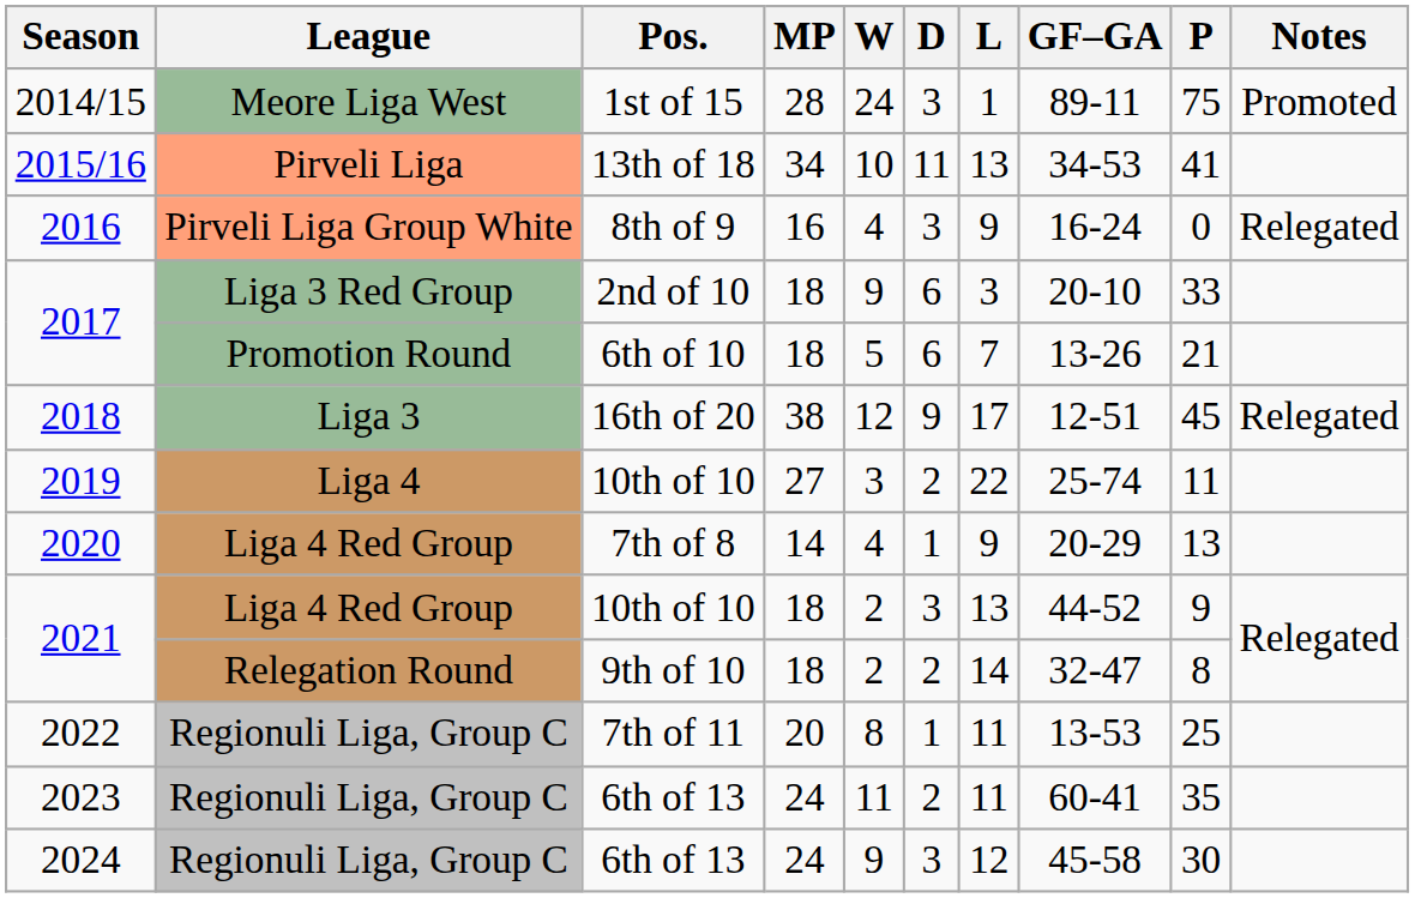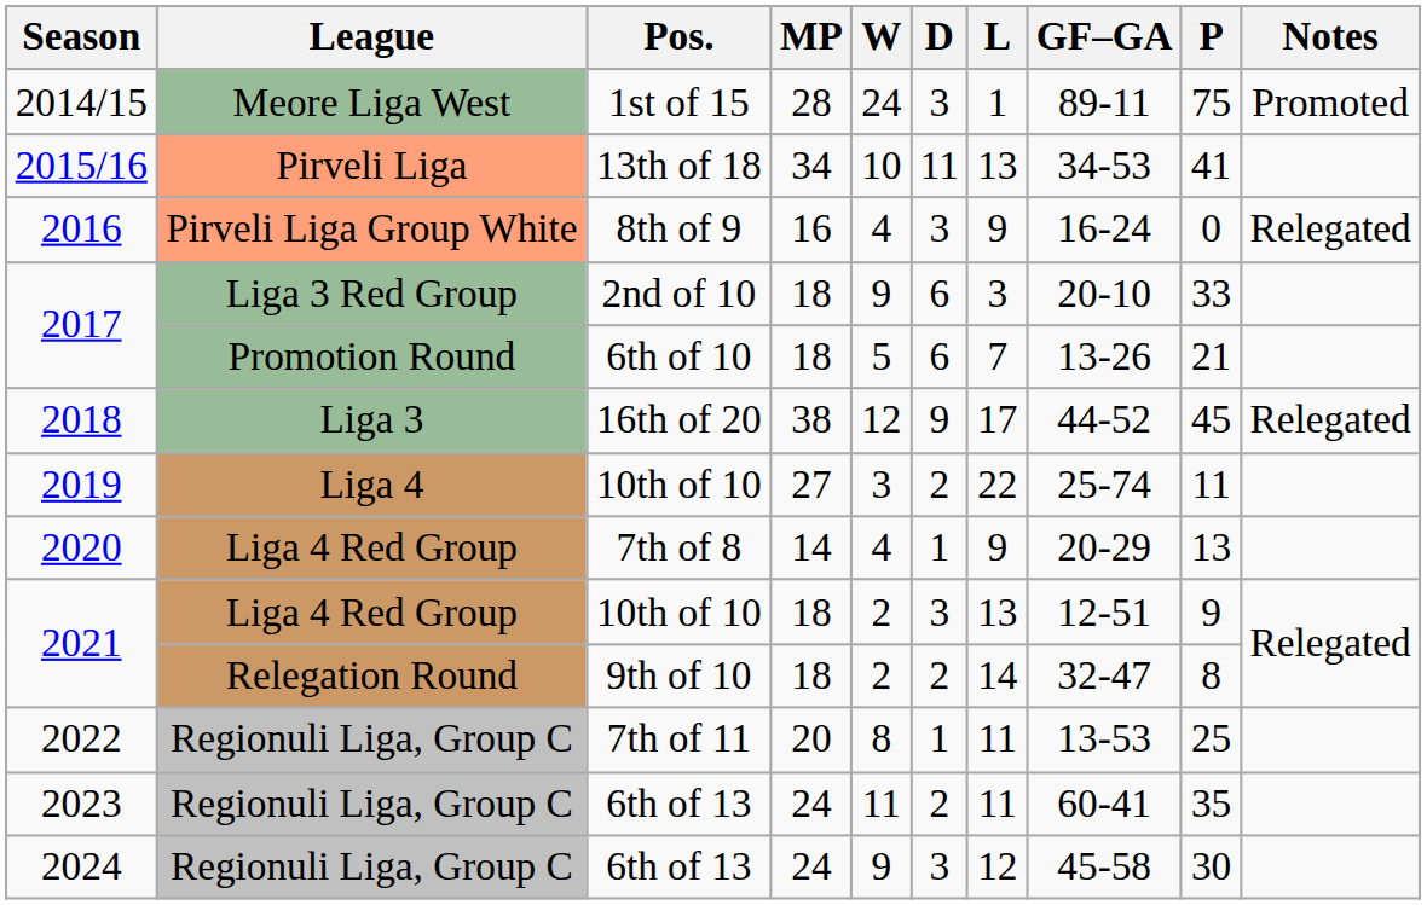 <table class="wikitable sortable" style="text-align: center">
 <tr bgcolor="#efefef">
 <th>Season</th>
 <th>League</th>
 <th>Pos.</th>
 <th>MP</th>
 <th>W</th>
 <th>D</th>
 <th>L</th>
 <th>GF–GA</th>
 <th>P</th>
 <th>Notes</th>
 </tr>
 <tr>
 <td>2014/15</td>
 <td bgcolor=#98bb98>Meore Liga West</td>
 <td>1st of 15</td>
 <td>28</td>
 <td>24</td>
 <td>3</td>
 <td>1</td>
 <td>89-11</td>
 <td>75</td>
 <td>Promoted</td>
 </tr>
 <tr>
 <td><a href='#'>2015/16</a></td>
 <td bgcolor=#ffa07a>Pirveli Liga</td>
 <td>13th of 18</td>
 <td>34</td>
 <td>10</td>
 <td>11</td>
 <td>13</td>
 <td>34-53</td>
 <td>41</td>
 <td></td>
 </tr>
 <tr>
 <td><a href='#'>2016</a></td>
 <td bgcolor=#ffa07a>Pirveli Liga Group White</td>
 <td>8th of 9</td>
 <td>16</td>
 <td>4</td>
 <td>3</td>
 <td>9</td>
 <td>16-24</td>
 <td>0</td>
 <td>Relegated</td>
 </tr>
 <tr>
 <td rowspan="2"><a href='#'>2017</a></td>
 <td bgcolor=#98bb98>Liga 3 Red Group</td>
 <td>2nd of 10</td>
 <td>18</td>
 <td>9</td>
 <td>6</td>
 <td>3</td>
 <td>20-10</td>
 <td>33</td>
 <td></td>
 </tr>
 <tr>
 <td bgcolor=#98bb98>Promotion Round</td>
 <td>6th of 10</td>
 <td>18</td>
 <td>5</td>
 <td>6</td>
 <td>7</td>
 <td>13-26</td>
 <td>21</td>
 <td></td>
 </tr>
 <tr>
 <td><a href='#'>2018</a></td>
 <td bgcolor=#98bb98>Liga 3</td>
 <td>16th of 20</td>
 <td>38</td>
 <td>12</td>
 <td>9</td>
 <td>17</td>
-<td>12-51</td>
+<td>44-52</td>
 <td>45</td>
 <td>Relegated</td>
 </tr>
 <tr>
 <td><a href='#'>2019</a></td>
 <td bgcolor=cc9966>Liga 4</td>
 <td>10th of 10</td>
 <td>27</td>
 <td>3</td>
 <td>2</td>
 <td>22</td>
 <td>25-74</td>
 <td>11</td>
 <td></td>
 </tr>
 <tr>
 <td><a href='#'>2020</a></td>
 <td bgcolor=cc9966>Liga 4 Red Group</td>
 <td>7th of 8</td>
 <td>14</td>
 <td>4</td>
 <td>1</td>
 <td>9</td>
 <td>20-29</td>
 <td>13</td>
 <td></td>
 </tr>
 <tr>
 <td rowspan="2"><a href='#'>2021</a></td>
 <td bgcolor=cc9966>Liga 4 Red Group</td>
 <td>10th of 10</td>
 <td>18</td>
 <td>2</td>
 <td>3</td>
 <td>13</td>
-<td>44-52</td>
+<td>12-51</td>
 <td>9</td>
 <td rowspan="2">Relegated</td>
 </tr>
 <tr>
 <td bgcolor=cc9966>Relegation Round</td>
 <td>9th of 10</td>
 <td>18</td>
 <td>2</td>
 <td>2</td>
 <td>14</td>
 <td>32-47</td>
 <td>8</td>
 </tr>
 <tr>
 <td>2022</td>
 <td bgcolor=silver>Regionuli Liga, Group C</td>
 <td>7th of 11</td>
 <td>20</td>
 <td>8</td>
 <td>1</td>
 <td>11</td>
 <td>13-53</td>
 <td>25</td>
 <td></td>
 </tr>
 <tr>
 <td>2023</td>
 <td bgcolor=silver>Regionuli Liga, Group C</td>
 <td>6th of 13</td>
 <td>24</td>
 <td>11</td>
 <td>2</td>
 <td>11</td>
 <td>60-41</td>
 <td>35</td>
 <td></td>
 </tr>
 <tr>
 <td>2024</td>
 <td bgcolor=silver>Regionuli Liga, Group C</td>
 <td>6th of 13</td>
 <td>24</td>
 <td>9</td>
 <td>3</td>
 <td>12</td>
 <td>45-58</td>
 <td>30</td>
 <td></td>
 </tr>
 </table>
